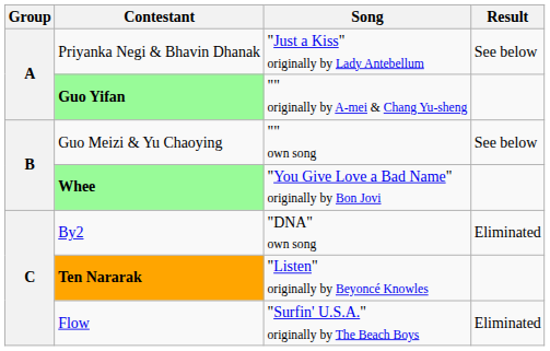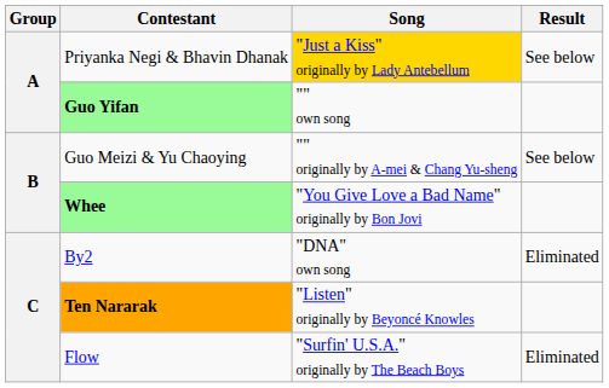 <table class="wikitable">
 <tr>
 <th>Group</th>
 <th>Contestant</th>
 <th>Song</th>
 <th>Result</th>
 </tr>
 <tr>
 <th rowspan=2>A</th>
 <td> Priyanka Negi & Bhavin Dhanak</td>
-<td>"<a href='#'>Just a Kiss</a>"<br><sub>originally by <a href='#'>Lady Antebellum</a></sub></td>
+<td style="background: gold;">"<a href='#'>Just a Kiss</a>"<br><sub>originally by <a href='#'>Lady Antebellum</a></sub></td>
 <td>See below</td>
 </tr>
 <tr>
 <td style="background:palegreen"> <strong>Guo Yifan</strong></td>
-<td>""<br><sub>originally by <a href='#'>A-mei</a> & <a href='#'>Chang Yu-sheng</a></sub></td>
+<td>""<br><sub>own song</sub></td>
 <td></td>
 </tr>
 <tr>
 <th rowspan=2>B</th>
 <td> Guo Meizi & Yu Chaoying</td>
-<td>""<br><sub>own song</sub></td>
+<td>""<br><sub>originally by <a href='#'>A-mei</a> & <a href='#'>Chang Yu-sheng</a></sub></td>
 <td>See below</td>
 </tr>
 <tr>
 <td style="background:palegreen"> <strong>Whee</strong></td>
 <td>"<a href='#'>You Give Love a Bad Name</a>"<br><sub>originally by <a href='#'>Bon Jovi</a></sub></td>
 <td></td>
 </tr>
 <tr>
 <th rowspan=3>C</th>
 <td> <a href='#'>By2</a></td>
 <td>"DNA"<br><sub>own song</sub></td>
 <td>Eliminated</td>
 </tr>
 <tr>
 <td style="background:orange"> <strong>Ten Nararak</strong></td>
 <td>"<a href='#'>Listen</a>"<br><sub>originally by <a href='#'>Beyoncé Knowles</a></sub></td>
 <td></td>
 </tr>
 <tr>
 <td> <a href='#'>Flow</a></td>
 <td>"<a href='#'>Surfin' U.S.A.</a>"<br><sub>originally by <a href='#'>The Beach Boys</a></sub></td>
 <td>Eliminated</td>
 </tr>
 </table>
